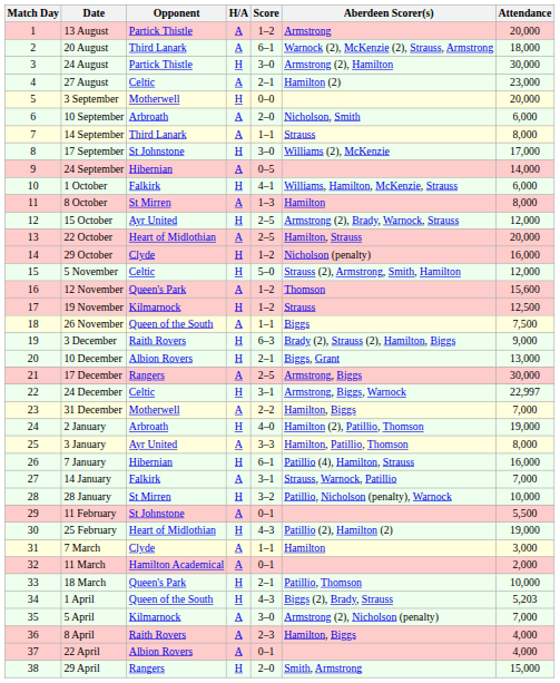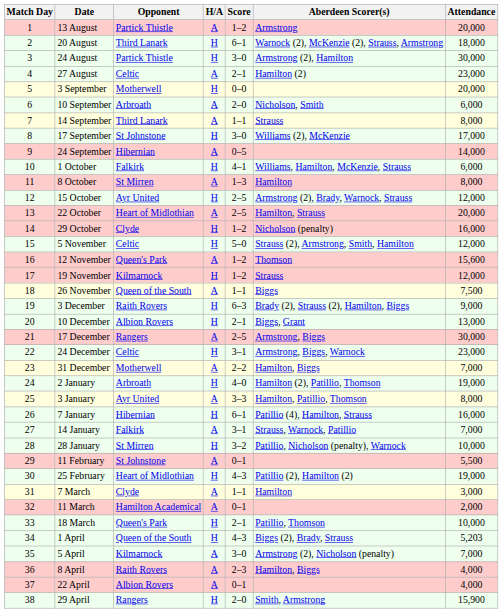 <table class="wikitable" style="text-align:center">
 <tr>
 <th>Match Day</th>
 <th>Date</th>
 <th>Opponent</th>
 <th>H/A</th>
 <th>Score</th>
 <th>Aberdeen Scorer(s)</th>
 <th>Attendance</th>
 </tr>
 <tr bgcolor=#FFCCCC>
 <td>1</td>
 <td align=left>13 August</td>
 <td align=left><a href='#'>Partick Thistle</a></td>
 <td><a href='#'>A</a></td>
 <td>1–2</td>
 <td align=left><a href='#'>Armstrong</a></td>
 <td>20,000</td>
 </tr>
 <tr bgcolor=#EEFFEE>
 <td>2</td>
 <td align=left>20 August</td>
 <td align=left><a href='#'>Third Lanark</a></td>
-<td><a href='#'>A</a></td>
+<td><a href='#'>H</a></td>
 <td>6–1</td>
 <td align=left><a href='#'>Warnock</a> (2), <a href='#'>McKenzie</a> (2), <a href='#'>Strauss</a>, <a href='#'>Armstrong</a></td>
 <td>18,000</td>
 </tr>
 <tr bgcolor=#EEFFEE>
 <td>3</td>
 <td align=left>24 August</td>
 <td align=left><a href='#'>Partick Thistle</a></td>
 <td><a href='#'>H</a></td>
 <td>3–0</td>
 <td align=left><a href='#'>Armstrong</a> (2), <a href='#'>Hamilton</a></td>
 <td>30,000</td>
 </tr>
 <tr bgcolor=#EEFFEE>
 <td>4</td>
 <td align=left>27 August</td>
 <td align=left><a href='#'>Celtic</a></td>
 <td><a href='#'>A</a></td>
 <td>2–1</td>
 <td align=left><a href='#'>Hamilton</a> (2)</td>
 <td>23,000</td>
 </tr>
 <tr bgcolor=#FFFFDD>
 <td>5</td>
 <td align=left>3 September</td>
 <td align=left><a href='#'>Motherwell</a></td>
 <td><a href='#'>H</a></td>
 <td>0–0</td>
 <td align=left></td>
 <td>20,000</td>
 </tr>
 <tr bgcolor=#EEFFEE>
 <td>6</td>
 <td align=left>10 September</td>
 <td align=left><a href='#'>Arbroath</a></td>
 <td><a href='#'>A</a></td>
 <td>2–0</td>
 <td align=left><a href='#'>Nicholson</a>, <a href='#'>Smith</a></td>
 <td>6,000</td>
 </tr>
 <tr bgcolor=#FFFFDD>
 <td>7</td>
 <td align=left>14 September</td>
 <td align=left><a href='#'>Third Lanark</a></td>
 <td><a href='#'>A</a></td>
 <td>1–1</td>
 <td align=left><a href='#'>Strauss</a></td>
 <td>8,000</td>
 </tr>
 <tr bgcolor=#EEFFEE>
 <td>8</td>
 <td align=left>17 September</td>
 <td align=left><a href='#'>St Johnstone</a></td>
 <td><a href='#'>H</a></td>
 <td>3–0</td>
 <td align=left><a href='#'>Williams</a> (2), <a href='#'>McKenzie</a></td>
 <td>17,000</td>
 </tr>
 <tr bgcolor=#FFCCCC>
 <td>9</td>
 <td align=left>24 September</td>
 <td align=left><a href='#'>Hibernian</a></td>
 <td><a href='#'>A</a></td>
 <td>0–5</td>
 <td align=left></td>
 <td>14,000</td>
 </tr>
 <tr bgcolor=#EEFFEE>
 <td>10</td>
 <td align=left>1 October</td>
 <td align=left><a href='#'>Falkirk</a></td>
 <td><a href='#'>H</a></td>
 <td>4–1</td>
 <td align=left><a href='#'>Williams</a>, <a href='#'>Hamilton</a>, <a href='#'>McKenzie</a>, <a href='#'>Strauss</a></td>
 <td>6,000</td>
 </tr>
 <tr bgcolor=#FFCCCC>
 <td>11</td>
 <td align=left>8 October</td>
 <td align=left><a href='#'>St Mirren</a></td>
 <td><a href='#'>A</a></td>
 <td>1–3</td>
 <td align=left><a href='#'>Hamilton</a></td>
 <td>8,000</td>
 </tr>
 <tr bgcolor=#EEFFEE>
 <td>12</td>
 <td align=left>15 October</td>
 <td align=left><a href='#'>Ayr United</a></td>
 <td><a href='#'>H</a></td>
 <td>2–5</td>
 <td align=left><a href='#'>Armstrong</a> (2), <a href='#'>Brady</a>, <a href='#'>Warnock</a>, <a href='#'>Strauss</a></td>
 <td>12,000</td>
 </tr>
 <tr bgcolor=#FFCCCC>
 <td>13</td>
 <td align=left>22 October</td>
 <td align=left><a href='#'>Heart of Midlothian</a></td>
 <td><a href='#'>A</a></td>
 <td>2–5</td>
 <td align=left><a href='#'>Hamilton</a>, <a href='#'>Strauss</a></td>
 <td>20,000</td>
 </tr>
 <tr bgcolor=#FFCCCC>
 <td>14</td>
 <td align=left>29 October</td>
 <td align=left><a href='#'>Clyde</a></td>
 <td><a href='#'>H</a></td>
 <td>1–2</td>
 <td align=left><a href='#'>Nicholson</a> (penalty)</td>
 <td>16,000</td>
 </tr>
 <tr bgcolor=#EEFFEE>
 <td>15</td>
 <td align=left>5 November</td>
 <td align=left><a href='#'>Celtic</a></td>
 <td><a href='#'>H</a></td>
 <td>5–0</td>
 <td align=left><a href='#'>Strauss</a> (2), <a href='#'>Armstrong</a>, <a href='#'>Smith</a>, <a href='#'>Hamilton</a></td>
 <td>12,000</td>
 </tr>
 <tr bgcolor=#FFCCCC>
 <td>16</td>
 <td align=left>12 November</td>
 <td align=left><a href='#'>Queen's Park</a></td>
 <td><a href='#'>A</a></td>
 <td>1–2</td>
 <td align=left><a href='#'>Thomson</a></td>
 <td>15,600</td>
 </tr>
 <tr bgcolor=#FFCCCC>
 <td>17</td>
 <td align=left>19 November</td>
 <td align=left><a href='#'>Kilmarnock</a></td>
 <td><a href='#'>H</a></td>
 <td>1–2</td>
 <td align=left><a href='#'>Strauss</a></td>
-<td>12,500</td>
+<td>12,000</td>
 </tr>
 <tr bgcolor=#FFFFDD>
 <td>18</td>
 <td align=left>26 November</td>
 <td align=left><a href='#'>Queen of the South</a></td>
 <td><a href='#'>A</a></td>
 <td>1–1</td>
 <td align=left><a href='#'>Biggs</a></td>
 <td>7,500</td>
 </tr>
 <tr bgcolor=#EEFFEE>
 <td>19</td>
 <td align=left>3 December</td>
 <td align=left><a href='#'>Raith Rovers</a></td>
 <td><a href='#'>H</a></td>
 <td>6–3</td>
 <td align=left><a href='#'>Brady</a> (2), <a href='#'>Strauss</a> (2), <a href='#'>Hamilton</a>, <a href='#'>Biggs</a></td>
 <td>9,000</td>
 </tr>
 <tr bgcolor=#EEFFEE>
 <td>20</td>
 <td align=left>10 December</td>
 <td align=left><a href='#'>Albion Rovers</a></td>
 <td><a href='#'>H</a></td>
 <td>2–1</td>
 <td align=left><a href='#'>Biggs</a>, <a href='#'>Grant</a></td>
 <td>13,000</td>
 </tr>
 <tr bgcolor=#FFCCCC>
 <td>21</td>
 <td align=left>17 December</td>
 <td align=left><a href='#'>Rangers</a></td>
 <td><a href='#'>A</a></td>
 <td>2–5</td>
 <td align=left><a href='#'>Armstrong</a>, <a href='#'>Biggs</a></td>
 <td>30,000</td>
 </tr>
 <tr bgcolor=#EEFFEE>
 <td>22</td>
 <td align=left>24 December</td>
 <td align=left><a href='#'>Celtic</a></td>
 <td><a href='#'>H</a></td>
 <td>3–1</td>
 <td align=left><a href='#'>Armstrong</a>, <a href='#'>Biggs</a>, <a href='#'>Warnock</a></td>
-<td>22,997</td>
+<td>23,000</td>
 </tr>
 <tr bgcolor=#FFFFDD>
 <td>23</td>
 <td align=left>31 December</td>
 <td align=left><a href='#'>Motherwell</a></td>
 <td><a href='#'>A</a></td>
 <td>2–2</td>
 <td align=left><a href='#'>Hamilton</a>, <a href='#'>Biggs</a></td>
 <td>7,000</td>
 </tr>
 <tr bgcolor=#EEFFEE>
 <td>24</td>
 <td align=left>2 January</td>
 <td align=left><a href='#'>Arbroath</a></td>
 <td><a href='#'>H</a></td>
 <td>4–0</td>
 <td align=left><a href='#'>Hamilton</a> (2), <a href='#'>Patillio</a>, <a href='#'>Thomson</a></td>
 <td>19,000</td>
 </tr>
 <tr bgcolor=#FFFFDD>
 <td>25</td>
 <td align=left>3 January</td>
 <td align=left><a href='#'>Ayr United</a></td>
 <td><a href='#'>A</a></td>
 <td>3–3</td>
 <td align=left><a href='#'>Hamilton</a>, <a href='#'>Patillio</a>, <a href='#'>Thomson</a></td>
 <td>8,000</td>
 </tr>
 <tr bgcolor=#EEFFEE>
 <td>26</td>
 <td align=left>7 January</td>
 <td align=left><a href='#'>Hibernian</a></td>
 <td><a href='#'>H</a></td>
 <td>6–1</td>
 <td align=left><a href='#'>Patillio</a> (4), <a href='#'>Hamilton</a>, <a href='#'>Strauss</a></td>
 <td>16,000</td>
 </tr>
 <tr bgcolor=#EEFFEE>
 <td>27</td>
 <td align=left>14 January</td>
 <td align=left><a href='#'>Falkirk</a></td>
 <td><a href='#'>A</a></td>
 <td>3–1</td>
 <td align=left><a href='#'>Strauss</a>, <a href='#'>Warnock</a>, <a href='#'>Patillio</a></td>
 <td>7,000</td>
 </tr>
 <tr bgcolor=#EEFFEE>
 <td>28</td>
 <td align=left>28 January</td>
 <td align=left><a href='#'>St Mirren</a></td>
 <td><a href='#'>H</a></td>
 <td>3–2</td>
 <td align=left><a href='#'>Patillio</a>, <a href='#'>Nicholson</a> (penalty), <a href='#'>Warnock</a></td>
 <td>10,000</td>
 </tr>
 <tr bgcolor=#FFCCCC>
 <td>29</td>
 <td align=left>11 February</td>
 <td align=left><a href='#'>St Johnstone</a></td>
 <td><a href='#'>A</a></td>
 <td>0–1</td>
 <td align=left></td>
 <td>5,500</td>
 </tr>
 <tr bgcolor=#EEFFEE>
 <td>30</td>
 <td align=left>25 February</td>
 <td align=left><a href='#'>Heart of Midlothian</a></td>
 <td><a href='#'>H</a></td>
 <td>4–3</td>
 <td align=left><a href='#'>Patillio</a> (2), <a href='#'>Hamilton</a> (2)</td>
 <td>19,000</td>
 </tr>
 <tr bgcolor=#FFFFDD>
 <td>31</td>
 <td align=left>7 March</td>
 <td align=left><a href='#'>Clyde</a></td>
 <td><a href='#'>A</a></td>
 <td>1–1</td>
 <td align=left><a href='#'>Hamilton</a></td>
 <td>3,000</td>
 </tr>
 <tr bgcolor=#FFCCCC>
 <td>32</td>
 <td align=left>11 March</td>
 <td align=left><a href='#'>Hamilton Academical</a></td>
 <td><a href='#'>A</a></td>
 <td>0–1</td>
 <td align=left></td>
 <td>2,000</td>
 </tr>
 <tr bgcolor=#EEFFEE>
 <td>33</td>
 <td align=left>18 March</td>
 <td align=left><a href='#'>Queen's Park</a></td>
 <td><a href='#'>H</a></td>
 <td>2–1</td>
 <td align=left><a href='#'>Patillio</a>, <a href='#'>Thomson</a></td>
 <td>10,000</td>
 </tr>
 <tr bgcolor=#EEFFEE>
 <td>34</td>
 <td align=left>1 April</td>
 <td align=left><a href='#'>Queen of the South</a></td>
 <td><a href='#'>H</a></td>
 <td>4–3</td>
 <td align=left><a href='#'>Biggs</a> (2), <a href='#'>Brady</a>, <a href='#'>Strauss</a></td>
 <td>5,203</td>
 </tr>
 <tr bgcolor=#EEFFEE>
 <td>35</td>
 <td align=left>5 April</td>
 <td align=left><a href='#'>Kilmarnock</a></td>
 <td><a href='#'>A</a></td>
 <td>3–0</td>
 <td align=left><a href='#'>Armstrong</a> (2), <a href='#'>Nicholson</a> (penalty)</td>
 <td>7,000</td>
 </tr>
 <tr bgcolor=#FFCCCC>
 <td>36</td>
 <td align=left>8 April</td>
 <td align=left><a href='#'>Raith Rovers</a></td>
 <td><a href='#'>A</a></td>
 <td>2–3</td>
 <td align=left><a href='#'>Hamilton</a>, <a href='#'>Biggs</a></td>
 <td>4,000</td>
 </tr>
 <tr bgcolor=#FFCCCC>
 <td>37</td>
 <td align=left>22 April</td>
 <td align=left><a href='#'>Albion Rovers</a></td>
 <td><a href='#'>A</a></td>
 <td>0–1</td>
 <td align=left></td>
 <td>4,000</td>
 </tr>
 <tr bgcolor=#EEFFEE>
 <td>38</td>
 <td align=left>29 April</td>
 <td align=left><a href='#'>Rangers</a></td>
 <td><a href='#'>H</a></td>
 <td>2–0</td>
 <td align=left><a href='#'>Smith</a>, <a href='#'>Armstrong</a></td>
-<td>15,000</td>
+<td>15,900</td>
 </tr>
 </table>
